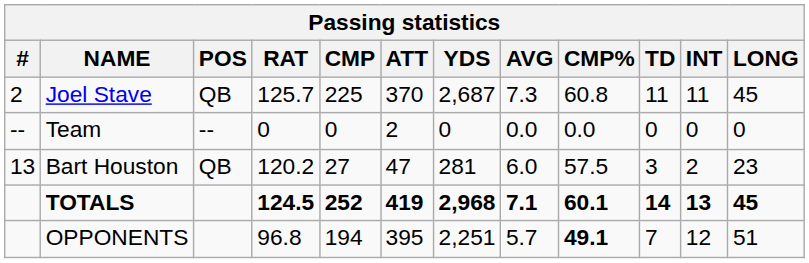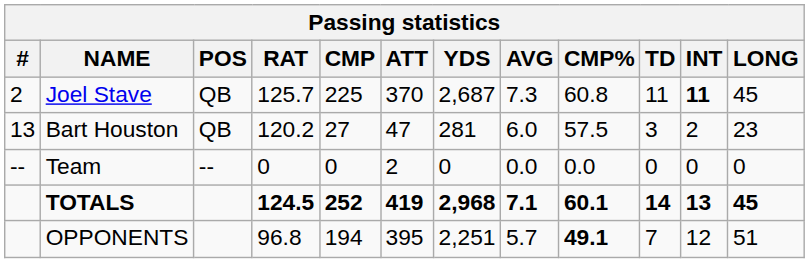 <table class="wikitable sortable collapsible collapsed">
 <tr>
 <th colspan="12">Passing statistics</th>
 </tr>
 <tr>
 <th>#</th>
 <th>NAME</th>
 <th>POS</th>
 <th>RAT</th>
 <th>CMP</th>
 <th>ATT</th>
 <th>YDS</th>
 <th>AVG</th>
 <th>CMP%</th>
 <th>TD</th>
 <th>INT</th>
 <th>LONG</th>
 </tr>
 <tr>
 <td>2</td>
 <td><a href='#'>Joel Stave</a></td>
 <td>QB</td>
 <td>125.7</td>
 <td>225</td>
 <td>370</td>
 <td>2,687</td>
 <td>7.3</td>
 <td>60.8</td>
 <td>11</td>
-<td>11</td>
+<td><strong>11</strong></td>
 <td>45</td>
+</tr>
+<tr>
+<td>13</td>
+<td>Bart Houston</td>
+<td>QB</td>
+<td>120.2</td>
+<td>27</td>
+<td>47</td>
+<td>281</td>
+<td>6.0</td>
+<td>57.5</td>
+<td>3</td>
+<td>2</td>
+<td>23</td>
 </tr>
 <tr>
 <td>--</td>
 <td>Team</td>
 <td>--</td>
 <td>0</td>
 <td>0</td>
 <td>2</td>
 <td>0</td>
 <td>0.0</td>
 <td>0.0</td>
 <td>0</td>
 <td>0</td>
 <td>0</td>
-</tr>
-<tr>
-<td>13</td>
-<td>Bart Houston</td>
-<td>QB</td>
-<td>120.2</td>
-<td>27</td>
-<td>47</td>
-<td>281</td>
-<td>6.0</td>
-<td>57.5</td>
-<td>3</td>
-<td>2</td>
-<td>23</td>
 </tr>
 <tr>
 <td></td>
 <td><strong>TOTALS</strong></td>
 <td></td>
 <td><strong>124.5</strong></td>
 <td><strong>252</strong></td>
 <td><strong>419</strong></td>
 <td><strong>2,968</strong></td>
 <td><strong>7.1</strong></td>
 <td><strong>60.1</strong></td>
 <td><strong>14</strong></td>
 <td><strong>13</strong></td>
 <td><strong>45</strong></td>
 </tr>
 <tr>
 <td></td>
 <td>OPPONENTS</td>
 <td></td>
 <td>96.8</td>
 <td>194</td>
 <td>395</td>
 <td>2,251</td>
 <td>5.7</td>
 <td><strong>49.1</strong></td>
 <td>7</td>
 <td>12</td>
 <td>51</td>
 </tr>
 </table>
